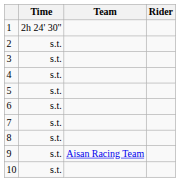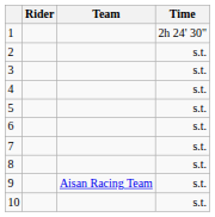 <table class=wikitable>
 <tr>
 <th></th>
+<th>Rider</th>
+<th>Team</th>
 <th>Time</th>
-<th>Team</th>
-<th>Rider</th>
 </tr>
 <tr>
 <td>1</td>
+<td> </td>
+<td></td>
 <td align=right>2h 24' 30"</td>
-<td></td>
-<td> </td>
 </tr>
 <tr>
 <td>2</td>
-<td align=right>s.t.</td>
 <td></td>
 <td></td>
+<td align=right>s.t.</td>
 </tr>
 <tr>
 <td>3</td>
-<td align=right>s.t.</td>
 <td></td>
 <td></td>
+<td align=right>s.t.</td>
 </tr>
 <tr>
 <td>4</td>
-<td align=right>s.t.</td>
 <td></td>
 <td></td>
+<td align=right>s.t.</td>
 </tr>
 <tr>
 <td>5</td>
-<td align=right>s.t.</td>
 <td></td>
 <td></td>
+<td align=right>s.t.</td>
 </tr>
 <tr>
 <td>6</td>
-<td align=right>s.t.</td>
 <td></td>
 <td></td>
+<td align=right>s.t.</td>
 </tr>
 <tr>
 <td>7</td>
-<td align=right>s.t.</td>
 <td></td>
 <td></td>
+<td align=right>s.t.</td>
 </tr>
 <tr>
 <td>8</td>
-<td align=right>s.t.</td>
 <td></td>
 <td></td>
+<td align=right>s.t.</td>
 </tr>
 <tr>
 <td>9</td>
+<td></td>
+<td><a href='#'>Aisan Racing Team</a></td>
 <td align=right>s.t.</td>
-<td><a href='#'>Aisan Racing Team</a></td>
-<td></td>
 </tr>
 <tr>
 <td>10</td>
-<td align=right>s.t.</td>
 <td></td>
 <td></td>
+<td align=right>s.t.</td>
 </tr>
 </table>
